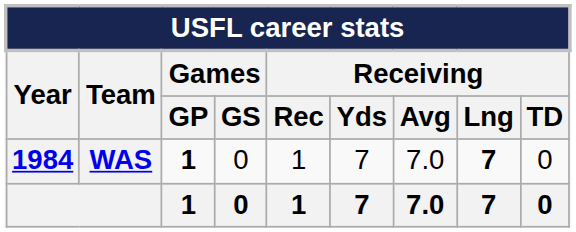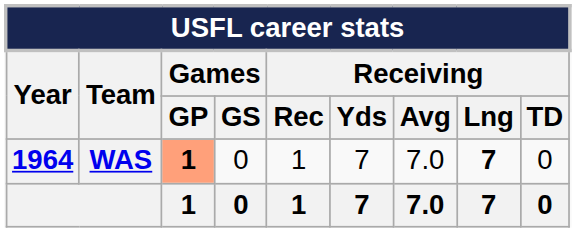 <table class=wikitable style="text-align:center;">
 <tr>
 <th colspan="10" style="background: #182550; border: 2px solid silver; color:white;">USFL career stats</th>
 </tr>
 <tr>
 <th rowspan="2">Year</th>
 <th rowspan="2">Team</th>
 <th colspan="2">Games</th>
 <th colspan="5">Receiving</th>
 </tr>
 <tr>
 <th>GP</th>
 <th>GS</th>
 <th>Rec</th>
 <th>Yds</th>
 <th>Avg</th>
 <th>Lng</th>
 <th>TD</th>
 </tr>
 <tr>
-<th><a href='#'>1984</a></th>
+<th><a href='#'>1964</a></th>
 <th><a href='#'>WAS</a></th>
-<td><strong>1</strong></td>
+<td style="background: lightsalmon;"><strong>1</strong></td>
 <td>0</td>
 <td>1</td>
 <td>7</td>
 <td>7.0</td>
 <td><strong>7</strong></td>
 <td>0</td>
 </tr>
 <tr>
 <th colspan="2"></th>
 <th>1</th>
 <th>0</th>
 <th>1</th>
 <th>7</th>
 <th>7.0</th>
 <th>7</th>
 <th>0</th>
 </tr>
 </table>
